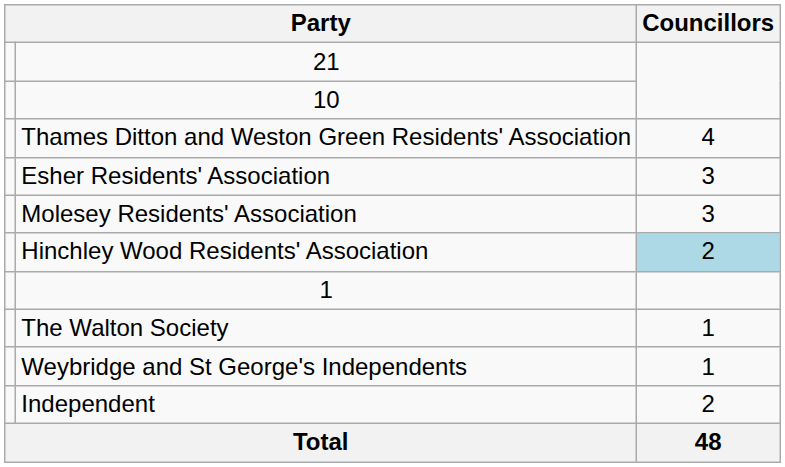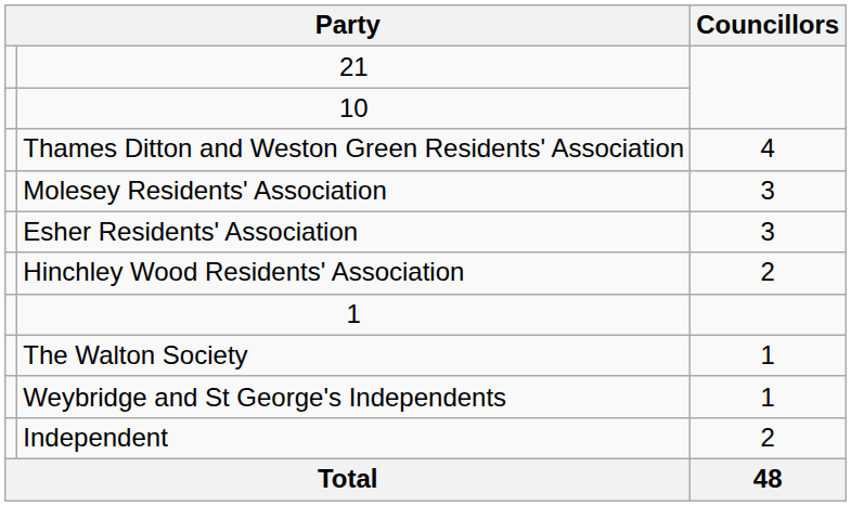 <table class="wikitable">
 <tr>
 <th colspan=2>Party</th>
 <th>Councillors</th>
 </tr>
 <tr>
 <td></td>
 <td align=center>21</td>
 </tr>
 <tr>
 <td></td>
 <td align=center>10</td>
 </tr>
 <tr>
 <td></td>
 <td>Thames Ditton and Weston Green Residents' Association</td>
 <td align=center>4</td>
 </tr>
 <tr>
 <td></td>
+<td>Molesey Residents' Association</td>
+<td align=center>3</td>
+</tr>
+<tr>
+<td></td>
 <td>Esher Residents' Association</td>
 <td align=center>3</td>
 </tr>
 <tr>
 <td></td>
-<td>Molesey Residents' Association</td>
-<td align=center>3</td>
-</tr>
-<tr>
-<td></td>
 <td>Hinchley Wood Residents' Association</td>
-<td align=center style="background: lightblue;">2</td>
+<td align=center>2</td>
 </tr>
 <tr>
 <td></td>
 <td align=center>1</td>
 </tr>
 <tr>
 <td></td>
 <td>The Walton Society</td>
 <td align=center>1</td>
 </tr>
 <tr>
 <td></td>
 <td>Weybridge and St George's Independents</td>
 <td align=center>1</td>
 </tr>
 <tr>
 <td></td>
 <td>Independent</td>
 <td align=center>2</td>
 </tr>
 <tr>
 <th colspan=2>Total</th>
 <th align=center>48</th>
 </tr>
 </table>
